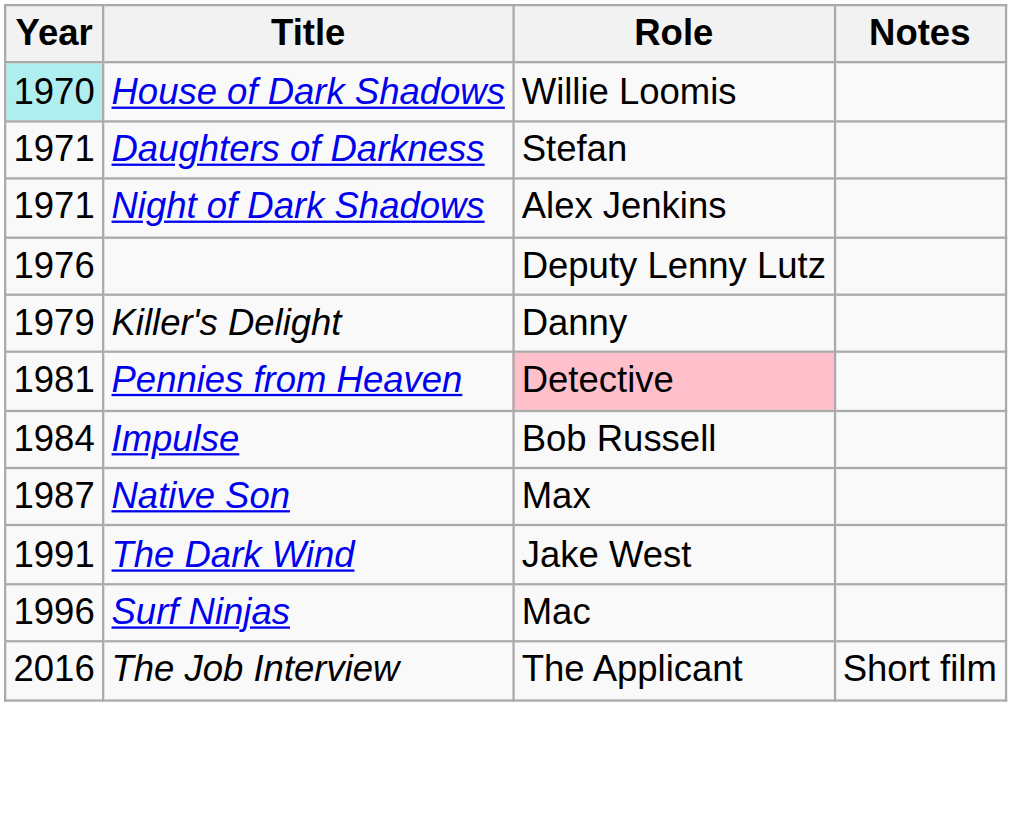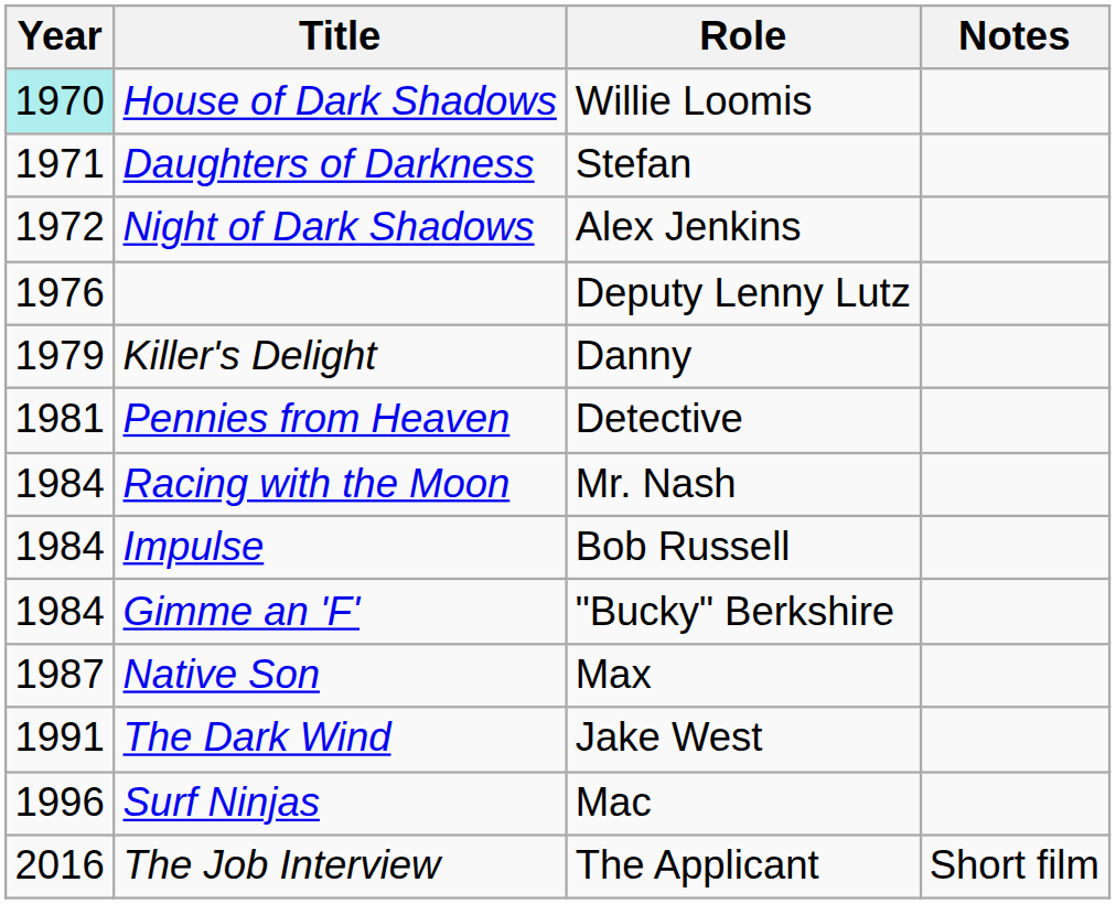 <table class="wikitable sortable">
 <tr>
 <th>Year</th>
 <th>Title</th>
 <th class="unsortable">Role</th>
 <th class="unsortable">Notes</th>
 </tr>
 <tr>
 <td style="background: paleturquoise;">1970</td>
 <td><em><a href='#'>House of Dark Shadows</a></em></td>
 <td>Willie Loomis</td>
 <td></td>
 </tr>
 <tr>
 <td>1971</td>
 <td><em><a href='#'>Daughters of Darkness</a></em></td>
 <td>Stefan</td>
 <td></td>
 </tr>
 <tr>
-<td>1971</td>
+<td>1972</td>
 <td><em><a href='#'>Night of Dark Shadows</a></em></td>
 <td>Alex Jenkins</td>
 <td></td>
 </tr>
 <tr>
 <td>1976</td>
 <td><em> </em></td>
 <td>Deputy Lenny Lutz</td>
 <td></td>
 </tr>
 <tr>
 <td>1979</td>
 <td><em>Killer's Delight</em></td>
 <td>Danny</td>
 <td></td>
 </tr>
 <tr>
 <td>1981</td>
 <td><em><a href='#'>Pennies from Heaven</a></em></td>
-<td style="background: pink;">Detective</td>
+<td>Detective</td>
+<td></td>
+</tr>
+<tr>
+<td>1984</td>
+<td><em><a href='#'>Racing with the Moon</a></em></td>
+<td>Mr. Nash</td>
 <td></td>
 </tr>
 <tr>
 <td>1984</td>
 <td><em><a href='#'>Impulse</a></em></td>
 <td>Bob Russell</td>
+<td></td>
+</tr>
+<tr>
+<td>1984</td>
+<td><em><a href='#'>Gimme an 'F'</a></em></td>
+<td>"Bucky" Berkshire</td>
 <td></td>
 </tr>
 <tr>
 <td>1987</td>
 <td><em><a href='#'>Native Son</a></em></td>
 <td>Max</td>
 <td></td>
 </tr>
 <tr>
 <td>1991</td>
 <td><em><a href='#'>The Dark Wind</a></em></td>
 <td>Jake West</td>
 <td></td>
 </tr>
 <tr>
 <td>1996</td>
 <td><em><a href='#'>Surf Ninjas</a></em></td>
 <td>Mac</td>
 <td></td>
 </tr>
 <tr>
 <td>2016</td>
 <td><em>The Job Interview</em></td>
 <td>The Applicant</td>
 <td>Short film</td>
 </tr>
 </table>
